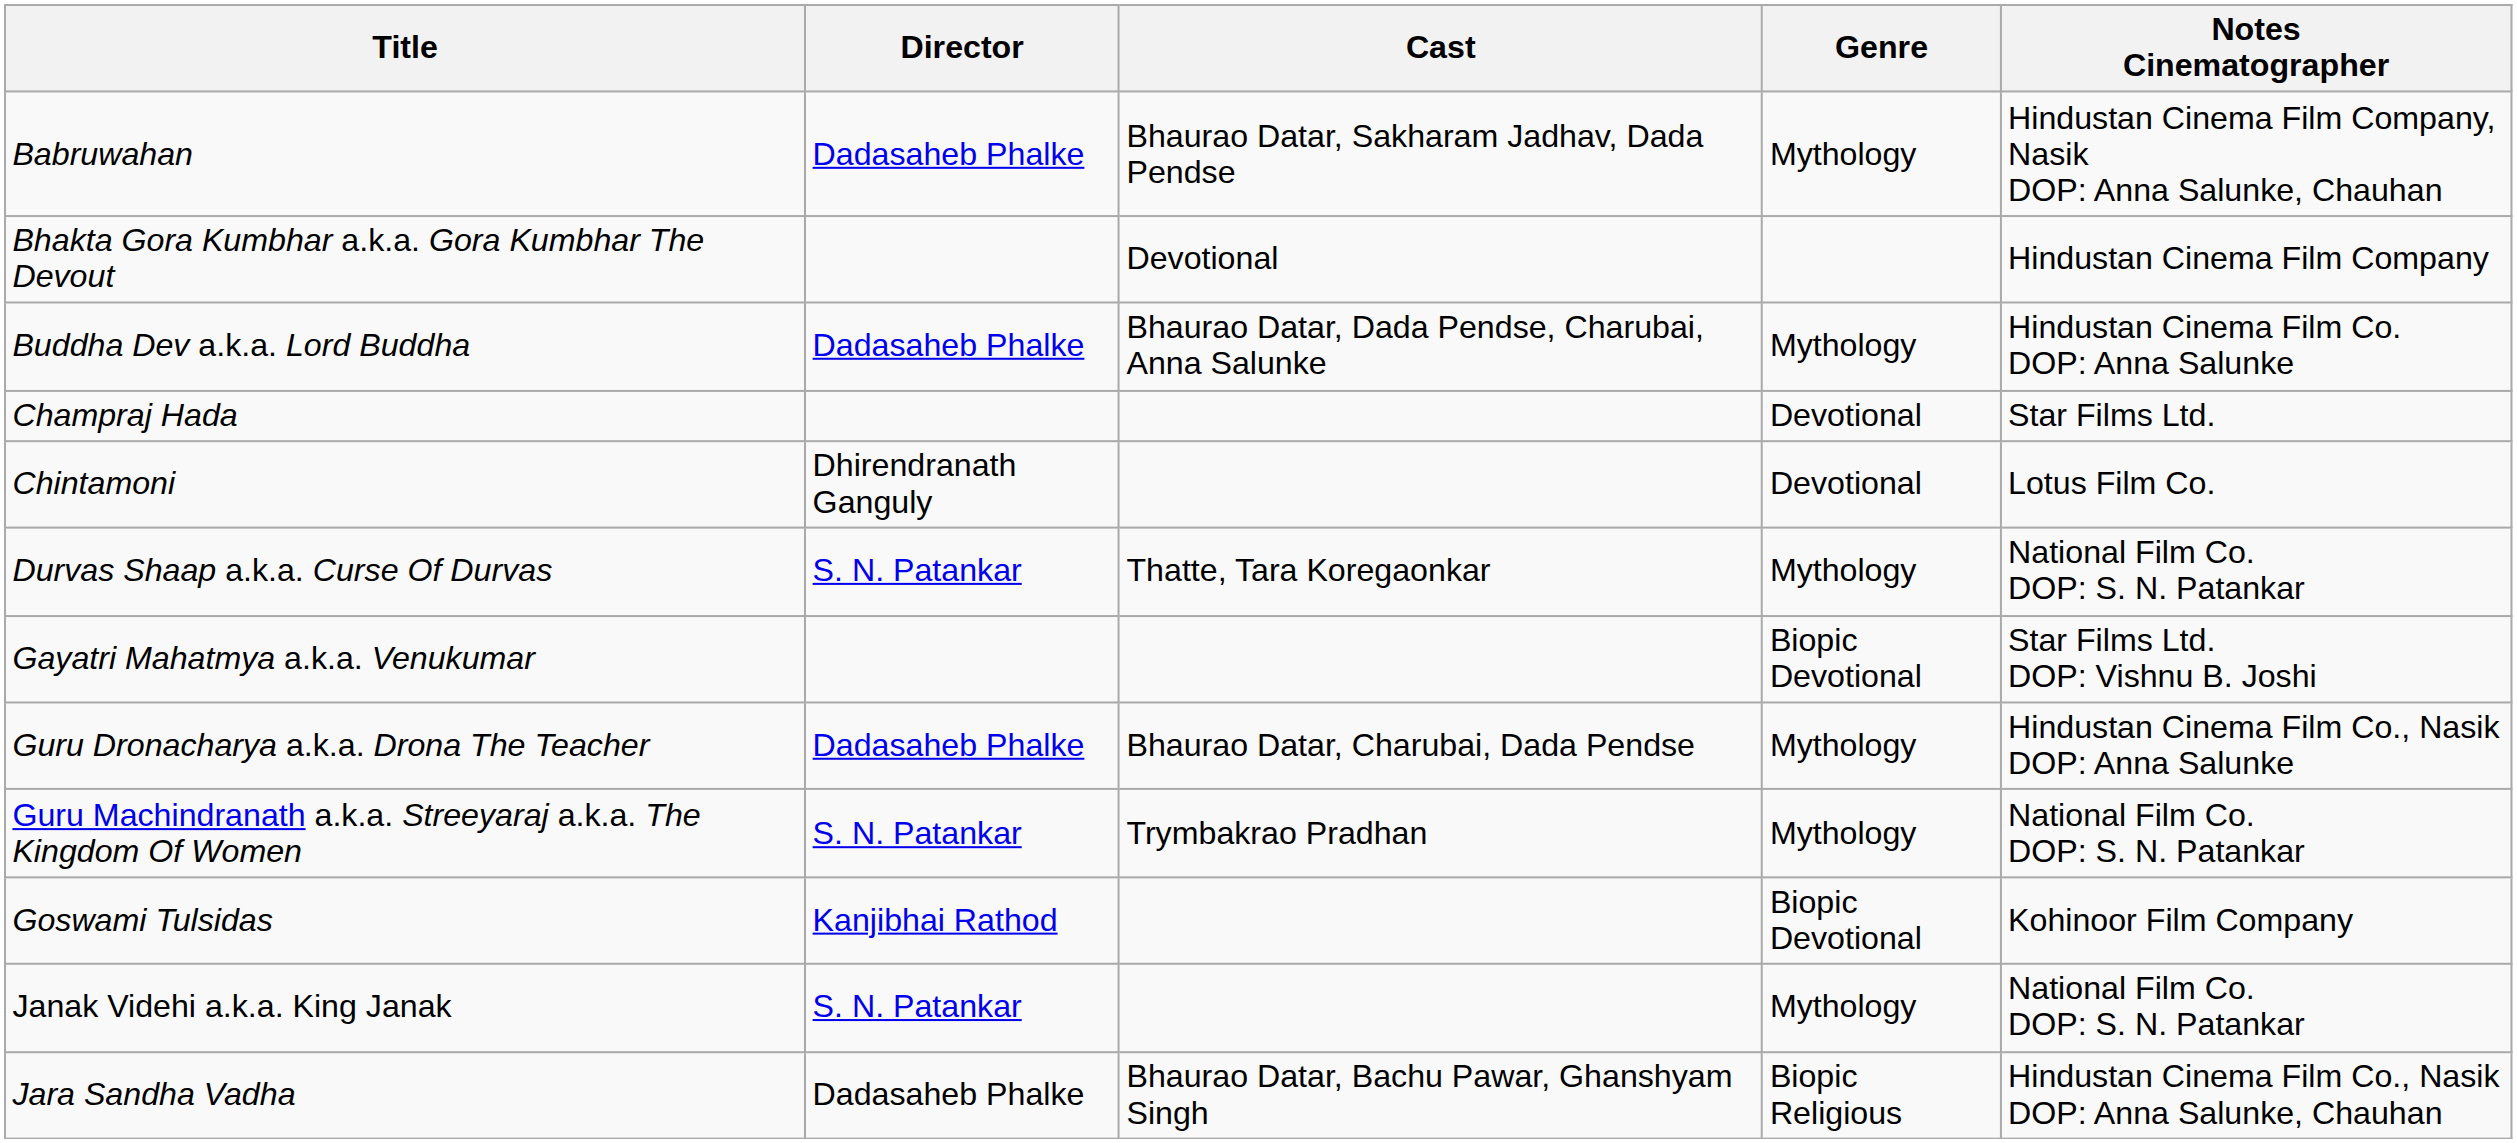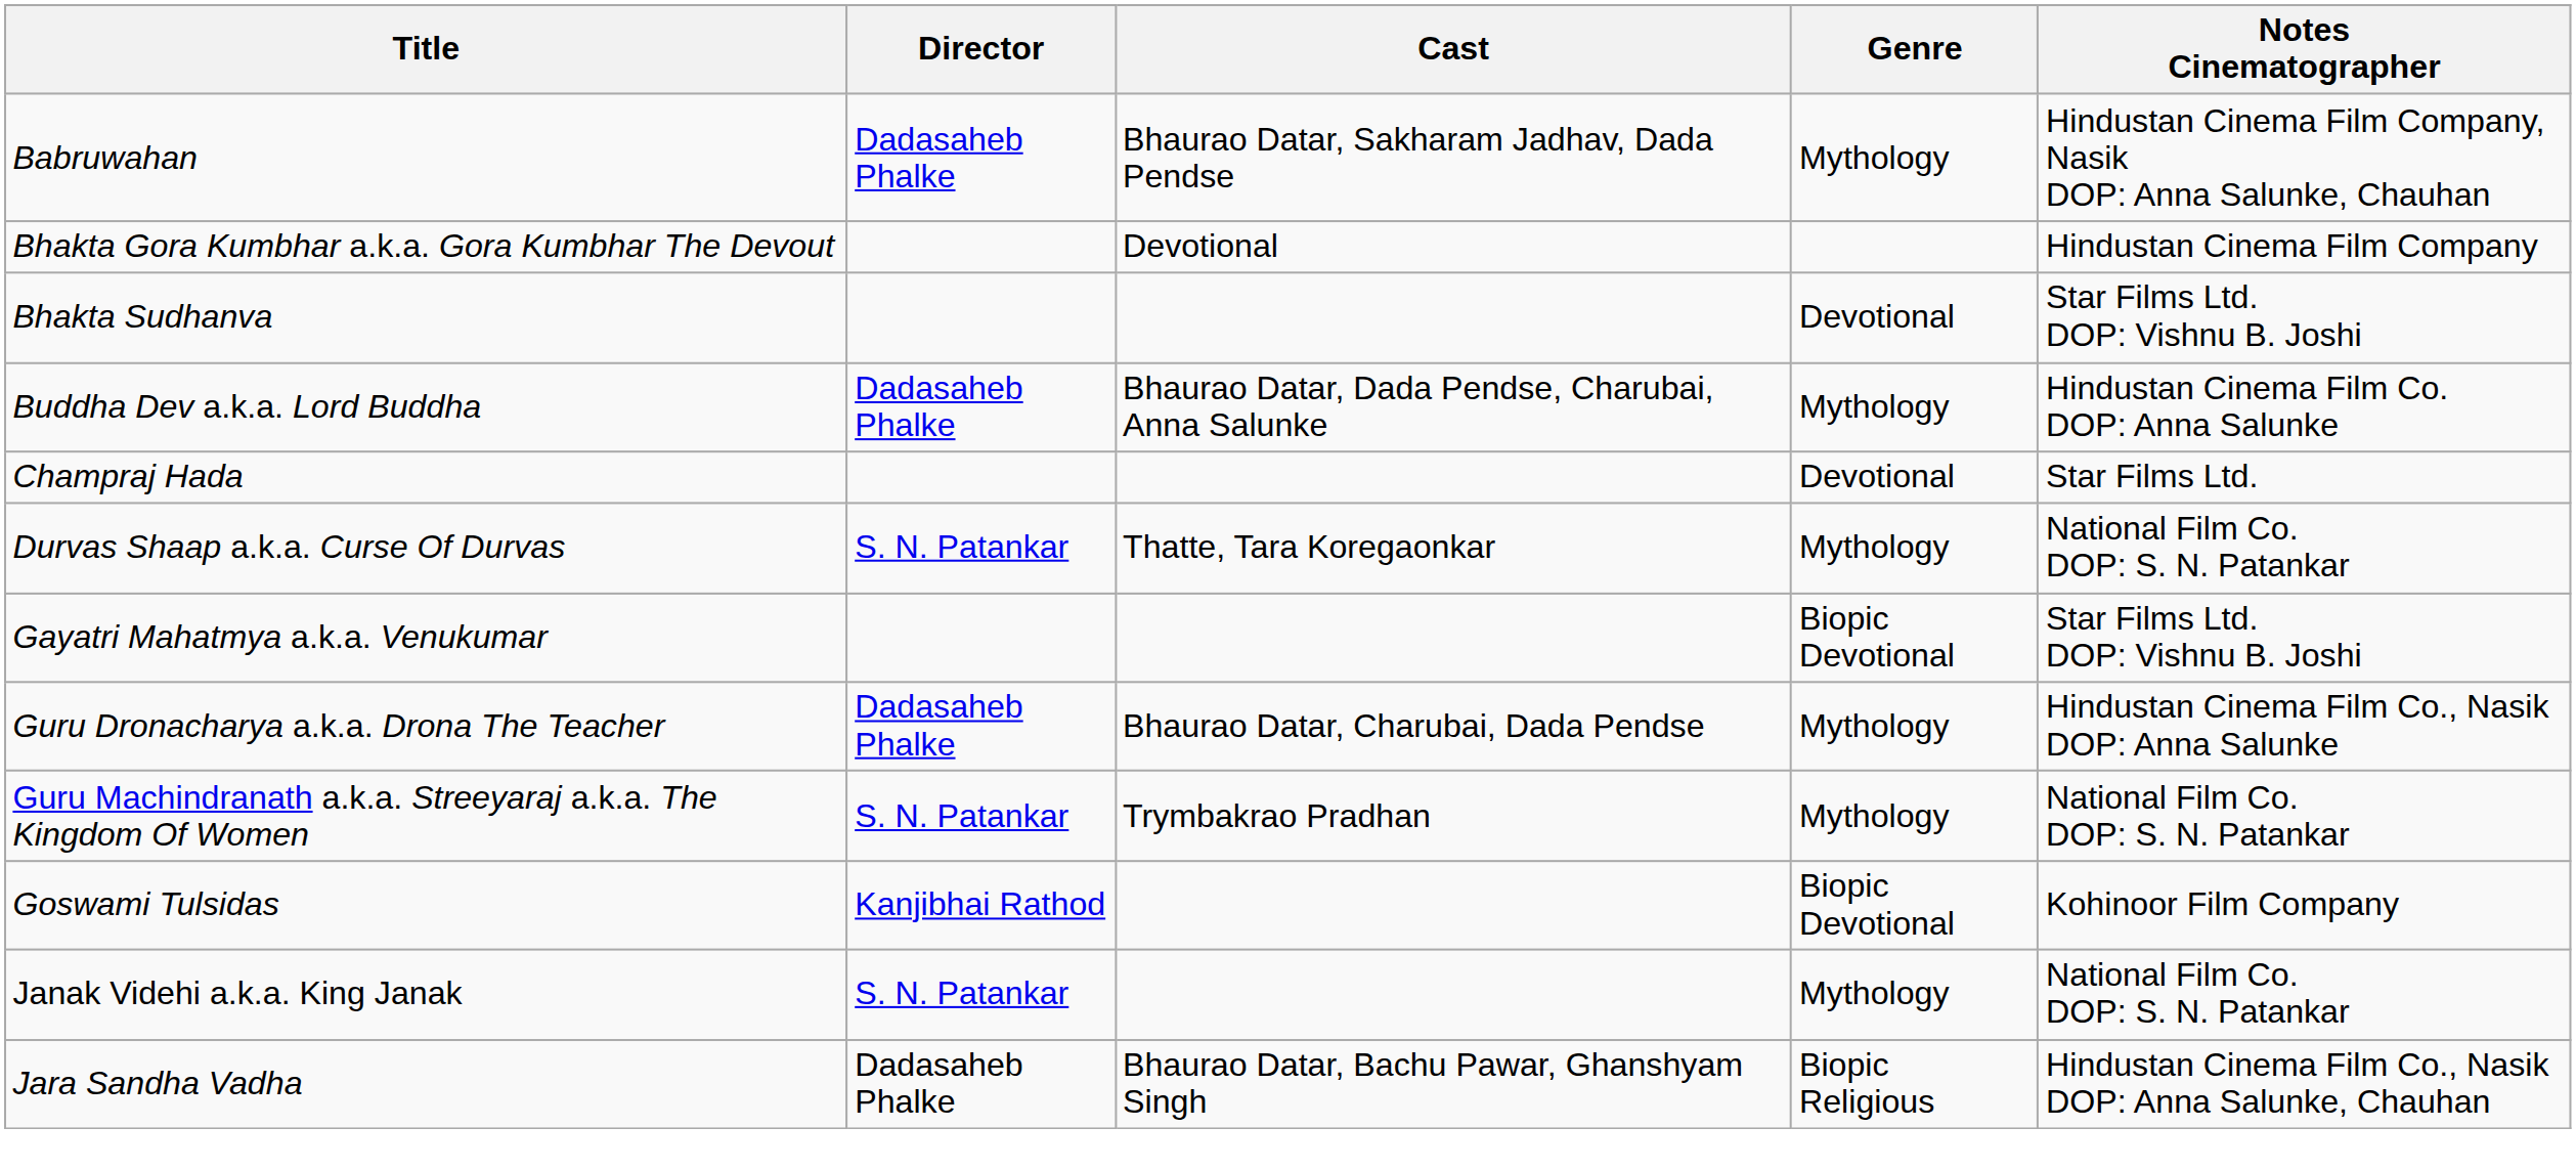 <table class="wikitable">
 <tr>
 <th>Title</th>
 <th>Director</th>
 <th>Cast</th>
 <th>Genre</th>
 <th>Notes<br>Cinematographer</th>
 </tr>
 <tr>
 <td><em>Babruwahan</em></td>
 <td><a href='#'>Dadasaheb Phalke</a></td>
 <td>Bhaurao Datar,  Sakharam Jadhav, Dada Pendse</td>
 <td>Mythology</td>
 <td>Hindustan Cinema Film Company, Nasik<br>DOP: Anna Salunke, Chauhan</td>
 </tr>
 <tr>
 <td><em>Bhakta Gora Kumbhar</em> a.k.a. <em>Gora Kumbhar The Devout</em></td>
 <td></td>
 <td>Devotional</td>
 <td></td>
 <td>Hindustan Cinema Film Company</td>
 </tr>
 <tr>
+<td><em>Bhakta Sudhanva</em></td>
+<td></td>
+<td></td>
+<td>Devotional</td>
+<td>Star Films Ltd.<br>DOP: Vishnu B. Joshi</td>
+</tr>
+<tr>
 <td><em>Buddha Dev</em> a.k.a. <em>Lord Buddha</em></td>
 <td><a href='#'>Dadasaheb Phalke</a></td>
 <td>Bhaurao Datar, Dada Pendse, Charubai, Anna Salunke</td>
 <td>Mythology</td>
 <td>Hindustan Cinema Film Co.<br>DOP: Anna Salunke</td>
 </tr>
 <tr>
 <td><em>Champraj Hada</em></td>
 <td></td>
 <td></td>
 <td>Devotional</td>
 <td>Star Films Ltd.</td>
-</tr>
-<tr>
-<td><em>Chintamoni</em></td>
-<td>Dhirendranath Ganguly</td>
-<td></td>
-<td>Devotional</td>
-<td>Lotus Film Co.</td>
 </tr>
 <tr>
 <td><em>Durvas Shaap</em> a.k.a. <em>Curse Of Durvas</em></td>
 <td><a href='#'>S. N. Patankar</a></td>
 <td>Thatte, Tara Koregaonkar</td>
 <td>Mythology</td>
 <td>National Film Co.<br>DOP: S. N. Patankar</td>
 </tr>
 <tr>
 <td><em>Gayatri Mahatmya</em> a.k.a. <em>Venukumar</em></td>
 <td></td>
 <td></td>
 <td>Biopic Devotional</td>
 <td>Star Films Ltd.<br>DOP: Vishnu B. Joshi</td>
 </tr>
 <tr>
 <td><em>Guru Dronacharya</em> a.k.a. <em>Drona The Teacher</em></td>
 <td><a href='#'>Dadasaheb Phalke</a></td>
 <td>Bhaurao Datar, Charubai, Dada Pendse</td>
 <td>Mythology</td>
 <td>Hindustan Cinema Film Co., Nasik<br>DOP: Anna Salunke</td>
 </tr>
 <tr>
 <td><a href='#'>Guru Machindranath</a> a.k.a. <em>Streeyaraj</em> a.k.a. <em>The Kingdom Of Women</em></td>
 <td><a href='#'>S. N. Patankar</a></td>
 <td>Trymbakrao Pradhan</td>
 <td>Mythology</td>
 <td>National Film Co.<br>DOP: S. N. Patankar</td>
 </tr>
 <tr>
 <td><em>Goswami Tulsidas</em></td>
 <td><a href='#'>Kanjibhai Rathod</a></td>
 <td></td>
 <td>Biopic Devotional</td>
 <td>Kohinoor Film Company</td>
 </tr>
 <tr>
 <td>Janak Videhi a.k.a. King Janak</td>
 <td><a href='#'>S. N. Patankar</a></td>
 <td></td>
 <td>Mythology</td>
 <td>National Film Co.<br>DOP: S. N. Patankar</td>
 </tr>
 <tr>
 <td><em>Jara Sandha Vadha</em></td>
 <td>Dadasaheb Phalke</td>
 <td>Bhaurao Datar, Bachu Pawar, Ghanshyam Singh</td>
 <td>Biopic Religious</td>
 <td>Hindustan Cinema Film Co., Nasik<br>DOP: Anna Salunke, Chauhan</td>
 </tr>
 </table>
